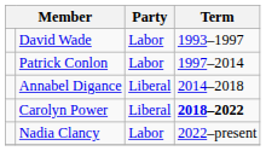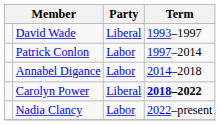 <table class="wikitable">
 <tr>
 <th colspan="2">Member</th>
 <th>Party</th>
 <th>Term</th>
 </tr>
 <tr>
 <td> </td>
 <td><a href='#'>David Wade</a></td>
-<td><a href='#'>Labor</a></td>
+<td><a href='#'>Liberal</a></td>
 <td><a href='#'>1993</a>–1997</td>
 </tr>
 <tr>
 <td> </td>
 <td><a href='#'>Patrick Conlon</a></td>
 <td><a href='#'>Labor</a></td>
 <td><a href='#'>1997</a>–2014</td>
 </tr>
 <tr>
 <td> </td>
 <td><a href='#'>Annabel Digance</a></td>
-<td><a href='#'>Liberal</a></td>
+<td><a href='#'>Labor</a></td>
 <td><a href='#'>2014</a>–2018</td>
 </tr>
 <tr>
 <td> </td>
 <td><a href='#'>Carolyn Power</a></td>
 <td><a href='#'>Liberal</a></td>
 <td><strong><a href='#'>2018</a>–2022</strong></td>
 </tr>
 <tr>
 <td> </td>
 <td><a href='#'>Nadia Clancy</a></td>
 <td><a href='#'>Labor</a></td>
 <td><a href='#'>2022</a>–present</td>
 </tr>
 <tr>
 </tr>
 </table>
